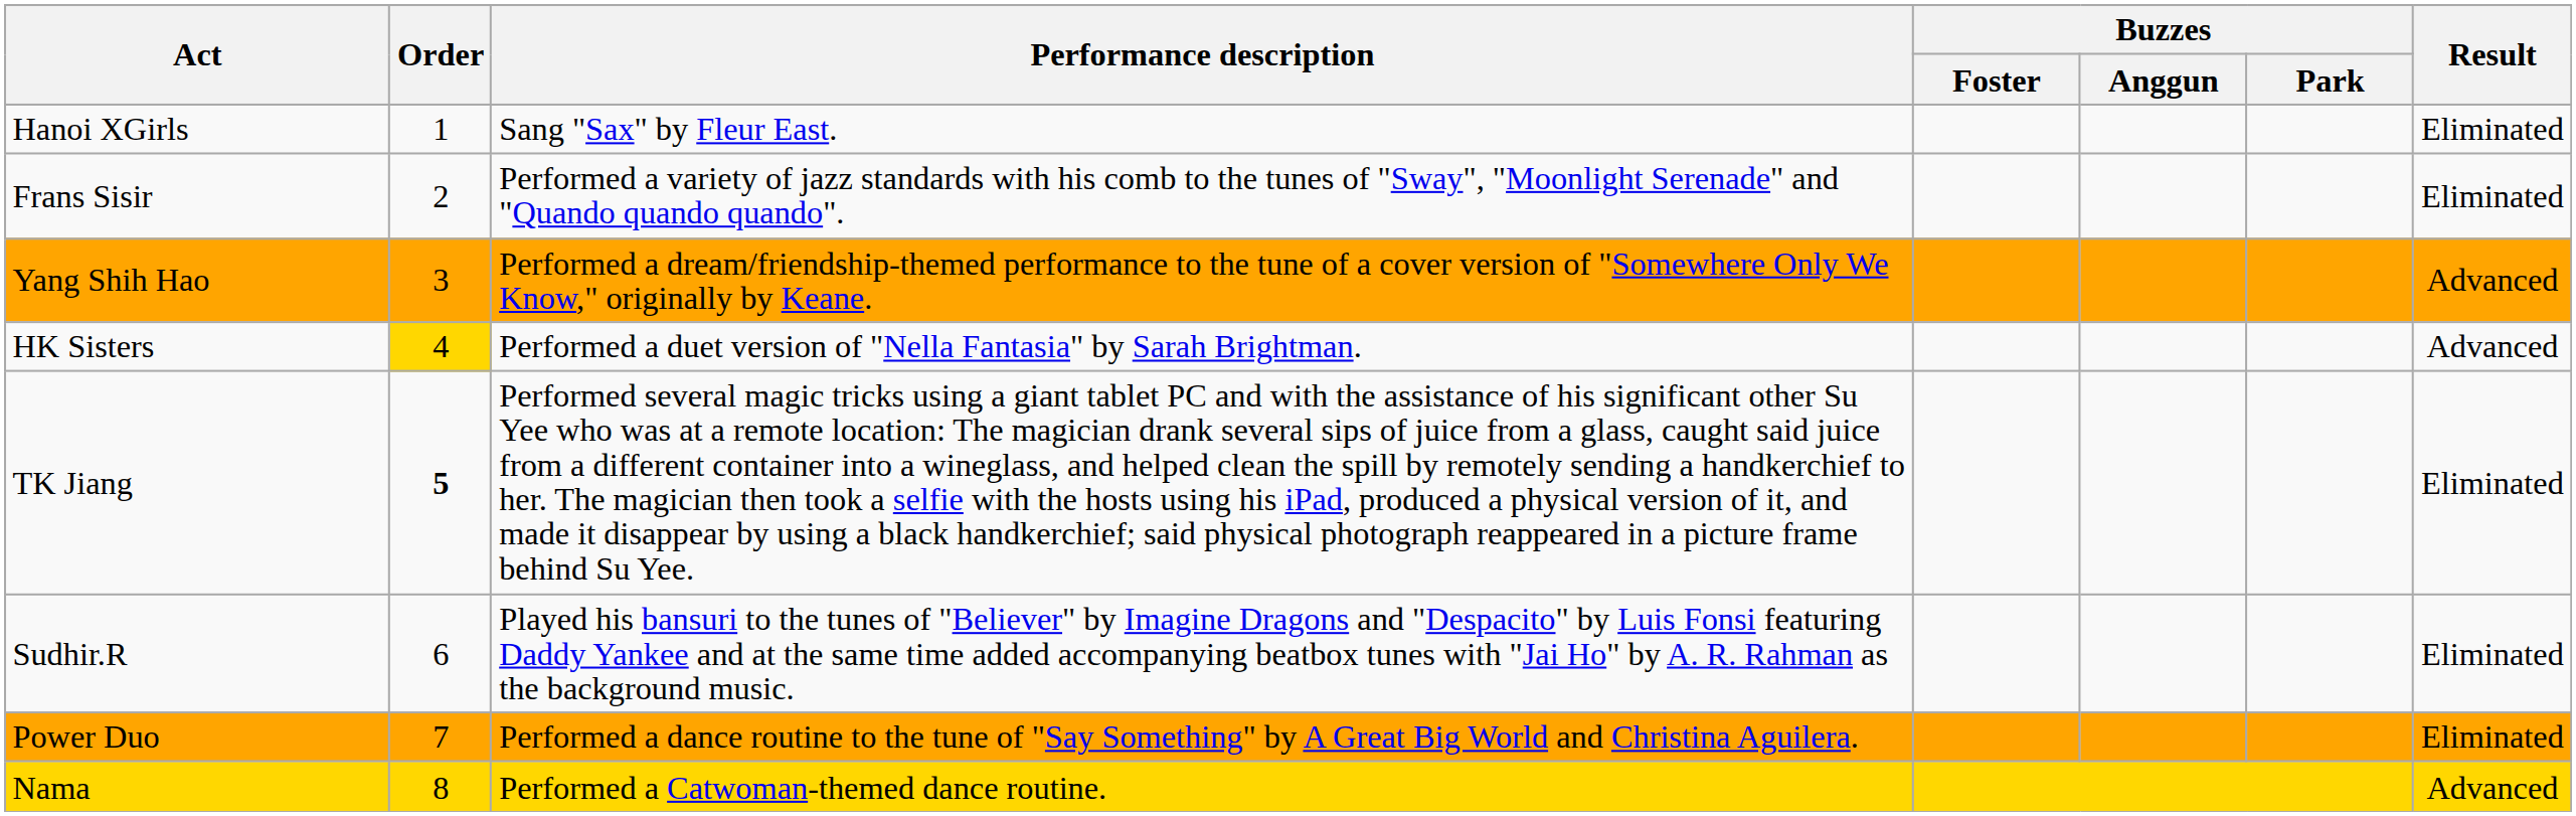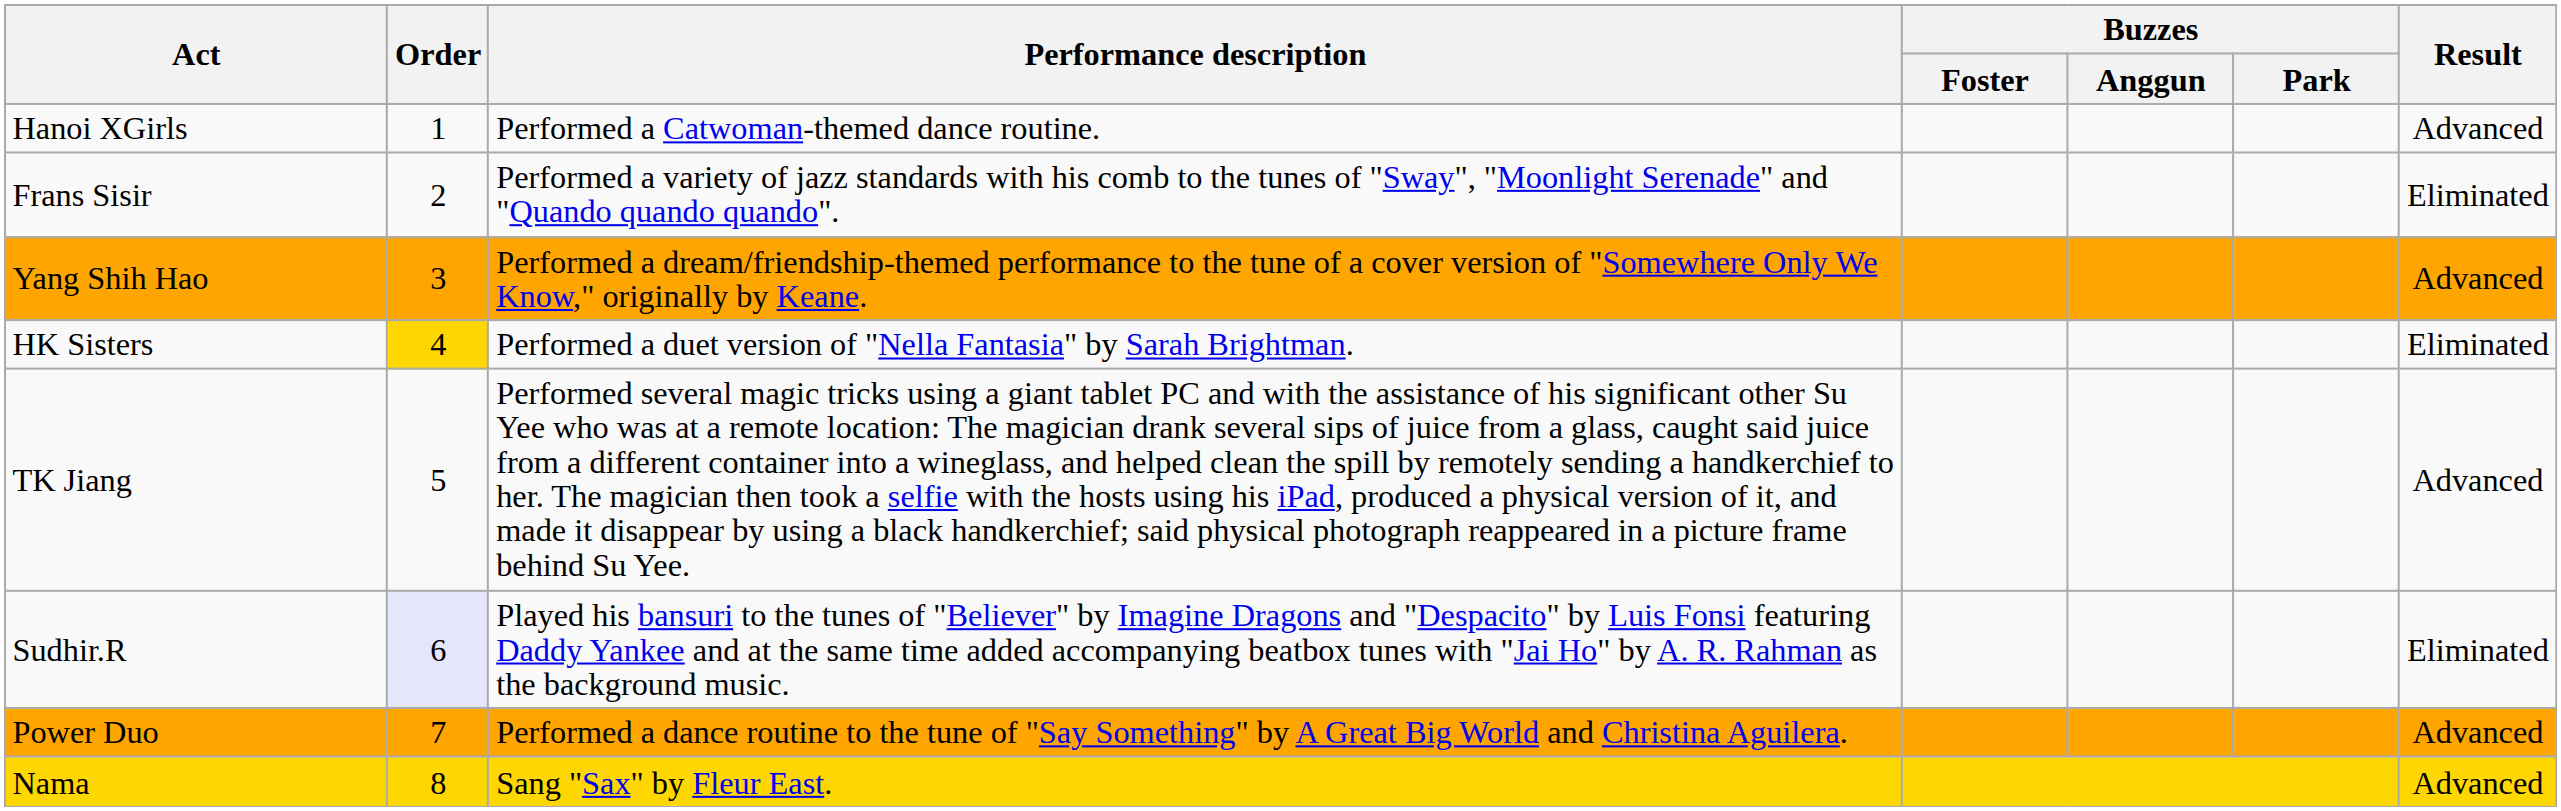 <table class="wikitable" style="text-align:center; line-height:17px; width:100%;">
 <tr>
 <th rowspan=2 style="width:15%">Act</th>
 <th rowspan=2 style="width:03%">Order</th>
 <th rowspan=2>Performance description</th>
 <th colspan=3>Buzzes</th>
 <th rowspan=2>Result</th>
 </tr>
 <tr>
 <th style="width:06.5%;">Foster</th>
 <th style="width:06.5%;">Anggun</th>
 <th style="width:06.5%;">Park</th>
 </tr>
 <tr>
 <td align="left">Hanoi XGirls</td>
 <td>1</td>
-<td align="left">Sang "<a href='#'>Sax</a>" by <a href='#'>Fleur East</a>.</td>
+<td align="left">Performed a <a href='#'>Catwoman</a>-themed dance routine.</td>
 <td></td>
 <td></td>
 <td></td>
-<td>Eliminated</td>
+<td>Advanced</td>
 </tr>
 <tr>
 <td align="left">Frans Sisir</td>
 <td>2</td>
 <td align="left">Performed a variety of jazz standards with his comb to the tunes of "<a href='#'>Sway</a>", "<a href='#'>Moonlight Serenade</a>" and "<a href='#'>Quando quando quando</a>".</td>
 <td></td>
 <td></td>
 <td></td>
 <td>Eliminated</td>
 </tr>
 <tr bgcolor=orange>
 <td align="left">Yang Shih Hao</td>
 <td>3</td>
 <td align="left">Performed a dream/friendship-themed performance to the tune of a cover version of "<a href='#'>Somewhere Only We Know</a>," originally by <a href='#'>Keane</a>.</td>
 <td></td>
 <td></td>
 <td></td>
 <td>Advanced</td>
 </tr>
 <tr>
 <td align="left">HK Sisters</td>
 <td style="background: gold;">4</td>
 <td align="left">Performed a duet version of "<a href='#'>Nella Fantasia</a>" by <a href='#'>Sarah Brightman</a>.</td>
 <td></td>
 <td></td>
 <td></td>
-<td>Advanced</td>
+<td>Eliminated</td>
 </tr>
 <tr>
 <td align="left">TK Jiang </td>
-<td><strong>5</strong></td>
+<td>5</td>
 <td align="left">Performed several magic tricks using a giant tablet PC and with the assistance of his significant other Su Yee who was at a remote location: The magician drank several sips of juice from a glass, caught said juice from a different container into a wineglass, and helped clean the spill by remotely sending a handkerchief to her. The magician then took a <a href='#'>selfie</a> with the hosts using his <a href='#'>iPad</a>, produced a physical version of it, and made it disappear by using a black handkerchief; said physical photograph reappeared in a picture frame behind Su Yee.</td>
 <td></td>
 <td></td>
 <td></td>
-<td>Eliminated</td>
+<td>Advanced</td>
 </tr>
 <tr>
 <td align="left">Sudhir.R</td>
-<td>6</td>
+<td style="background: lavender;">6</td>
 <td align="left">Played his <a href='#'>bansuri</a> to the tunes of "<a href='#'>Believer</a>" by <a href='#'>Imagine Dragons</a> and "<a href='#'>Despacito</a>" by <a href='#'>Luis Fonsi</a> featuring <a href='#'>Daddy Yankee</a> and at the same time added accompanying beatbox tunes with "<a href='#'>Jai Ho</a>" by <a href='#'>A. R. Rahman</a> as the background music.</td>
 <td></td>
 <td></td>
 <td></td>
 <td>Eliminated</td>
 </tr>
 <tr bgcolor=orange>
 <td align="left">Power Duo</td>
 <td>7</td>
 <td align="left">Performed a dance routine to the tune of "<a href='#'>Say Something</a>" by <a href='#'>A Great Big World</a> and <a href='#'>Christina Aguilera</a>.</td>
 <td></td>
 <td></td>
 <td></td>
-<td>Eliminated</td>
+<td>Advanced</td>
 </tr>
 <tr bgcolor=gold>
 <td align="left">Nama</td>
 <td>8</td>
-<td align="left">Performed a <a href='#'>Catwoman</a>-themed dance routine.</td>
+<td align="left">Sang "<a href='#'>Sax</a>" by <a href='#'>Fleur East</a>.</td>
 <td colspan="3"></td>
 <td>Advanced</td>
 </tr>
 </table>
